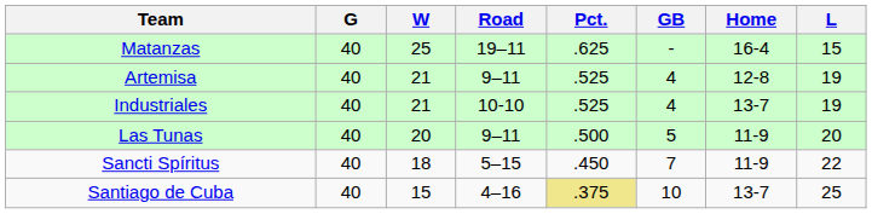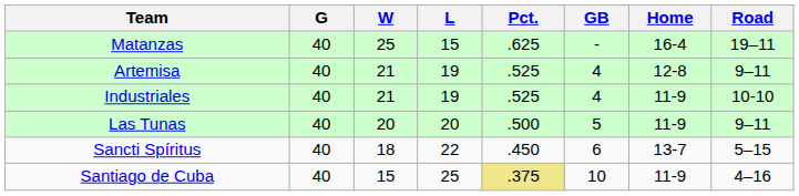 <table class="wikitable" width="60%" style="text-align: center;">
 <tr>
 <th width="31%">Team</th>
 <th width="7%">G</th>
 <th width="7%"><a href='#'>W</a></th>
-<th width="9%"><a href='#'>Road</a></th>
+<th width="7%"><a href='#'>L</a></th>
 <th width="9%"><a href='#'>Pct.</a></th>
 <th width="7%"><a href='#'>GB</a></th>
 <th width="9%"><a href='#'>Home</a></th>
-<th width="7%"><a href='#'>L</a></th>
+<th width="9%"><a href='#'>Road</a></th>
 </tr>
 <tr style="background:#ccffcc;">
 <td><a href='#'>Matanzas</a></td>
 <td>40</td>
 <td>25</td>
-<td>19–11</td>
+<td>15</td>
 <td>.625</td>
 <td>-</td>
 <td>16-4</td>
-<td>15</td>
+<td>19–11</td>
 </tr>
 <tr style="background:#ccffcc;">
 <td><a href='#'>Artemisa</a></td>
 <td>40</td>
 <td>21</td>
-<td>9–11</td>
+<td>19</td>
 <td>.525</td>
 <td>4</td>
 <td>12-8</td>
-<td>19</td>
+<td>9–11</td>
 </tr>
 <tr style="background:#ccffcc;">
 <td><a href='#'>Industriales</a></td>
 <td>40</td>
 <td>21</td>
-<td>10-10</td>
+<td>19</td>
 <td>.525</td>
 <td>4</td>
-<td>13-7</td>
-<td>19</td>
+<td>11-9</td>
+<td>10-10</td>
 </tr>
 <tr style="background:#ccffcc;">
 <td><a href='#'>Las Tunas</a></td>
 <td>40</td>
 <td>20</td>
-<td>9–11</td>
+<td>20</td>
 <td>.500</td>
 <td>5</td>
 <td>11-9</td>
-<td>20</td>
+<td>9–11</td>
 </tr>
 <tr>
 <td><a href='#'>Sancti Spíritus</a></td>
 <td>40</td>
 <td>18</td>
+<td>22</td>
+<td>.450</td>
+<td>6</td>
+<td>13-7</td>
 <td>5–15</td>
-<td>.450</td>
-<td>7</td>
-<td>11-9</td>
-<td>22</td>
 </tr>
 <tr>
 <td><a href='#'>Santiago de Cuba</a></td>
 <td>40</td>
 <td>15</td>
-<td>4–16</td>
+<td>25</td>
 <td style="background: khaki;">.375</td>
 <td>10</td>
-<td>13-7</td>
-<td>25</td>
+<td>11-9</td>
+<td>4–16</td>
 </tr>
 </table>
